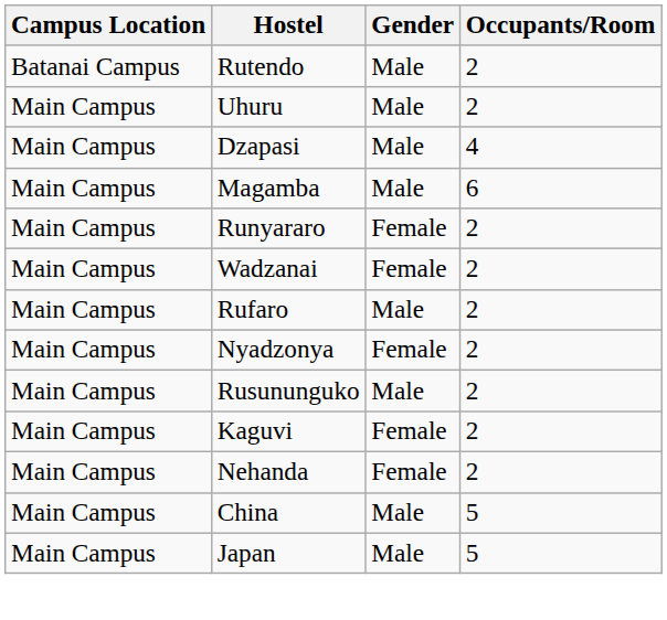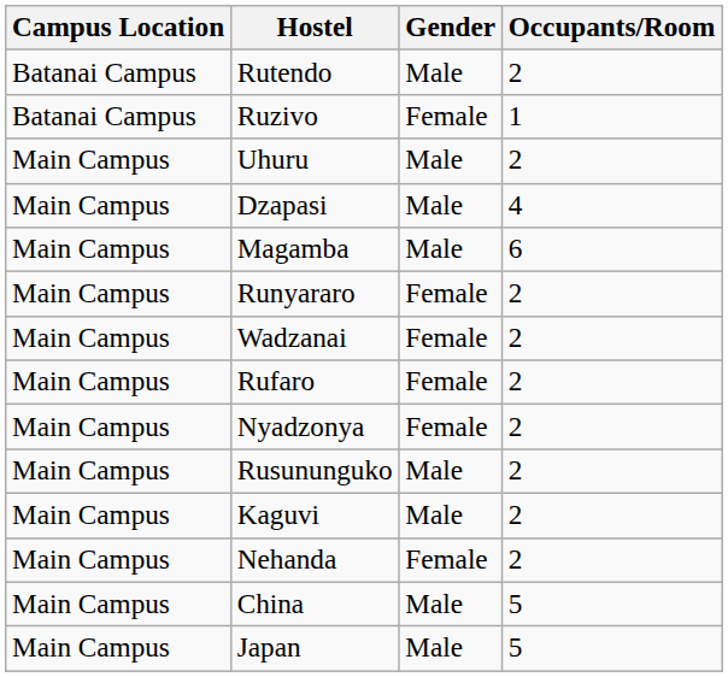 <table class="wikitable">
 <tr>
 <th>Campus Location</th>
 <th>Hostel</th>
 <th>Gender</th>
 <th>Occupants/Room</th>
 </tr>
 <tr>
 <td>Batanai Campus</td>
 <td>Rutendo</td>
 <td>Male</td>
 <td>2</td>
+</tr>
+<tr>
+<td>Batanai Campus</td>
+<td>Ruzivo</td>
+<td>Female</td>
+<td>1</td>
 </tr>
 <tr>
 <td>Main Campus</td>
 <td>Uhuru</td>
 <td>Male</td>
 <td>2</td>
 </tr>
 <tr>
 <td>Main Campus</td>
 <td>Dzapasi</td>
 <td>Male</td>
 <td>4</td>
 </tr>
 <tr>
 <td>Main Campus</td>
 <td>Magamba</td>
 <td>Male</td>
 <td>6</td>
 </tr>
 <tr>
 <td>Main Campus</td>
 <td>Runyararo</td>
 <td>Female</td>
 <td>2</td>
 </tr>
 <tr>
 <td>Main Campus</td>
 <td>Wadzanai</td>
 <td>Female</td>
 <td>2</td>
 </tr>
 <tr>
 <td>Main Campus</td>
 <td>Rufaro</td>
-<td>Male</td>
+<td>Female</td>
 <td>2</td>
 </tr>
 <tr>
 <td>Main Campus</td>
 <td>Nyadzonya</td>
 <td>Female</td>
 <td>2</td>
 </tr>
 <tr>
 <td>Main Campus</td>
 <td>Rusununguko</td>
 <td>Male</td>
 <td>2</td>
 </tr>
 <tr>
 <td>Main Campus</td>
 <td>Kaguvi</td>
-<td>Female</td>
+<td>Male</td>
 <td>2</td>
 </tr>
 <tr>
 <td>Main Campus</td>
 <td>Nehanda</td>
 <td>Female</td>
 <td>2</td>
 </tr>
 <tr>
 <td>Main Campus</td>
 <td>China</td>
 <td>Male</td>
 <td>5</td>
 </tr>
 <tr>
 <td>Main Campus</td>
 <td>Japan</td>
 <td>Male</td>
 <td>5</td>
 </tr>
 </table>
